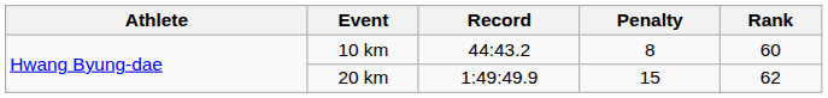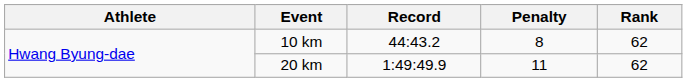 <table class=wikitable style="font-size:90%; text-align:center; width:40%">
 <tr>
 <th>Athlete</th>
 <th>Event</th>
 <th>Record</th>
 <th>Penalty</th>
 <th>Rank</th>
 </tr>
 <tr>
 <td rowspan=2 align=left><a href='#'>Hwang Byung-dae</a></td>
 <td>10 km</td>
 <td>44:43.2</td>
 <td>8</td>
-<td>60</td>
+<td>62</td>
 </tr>
 <tr>
 <td>20 km</td>
 <td>1:49:49.9</td>
-<td>15</td>
+<td>11</td>
 <td>62</td>
 </tr>
 </table>
